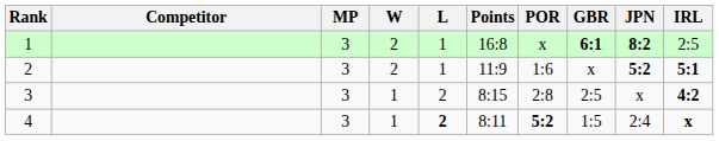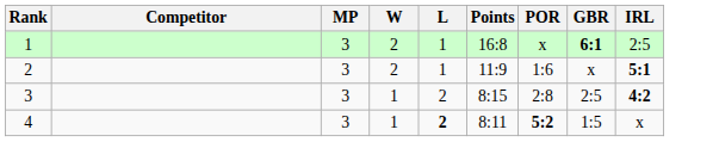 <table class="wikitable" style="text-align:center">
 <tr>
 <th>Rank</th>
 <th style="width:16em">Competitor</th>
 <th style="width:2.5em">MP</th>
 <th style="width:2.5em">W</th>
 <th style="width:2.5em">L</th>
 <th>Points</th>
 <th style="width:2.5em">POR</th>
 <th style="width:2.5em">GBR</th>
-<th style="width:2.5em">JPN</th>
 <th style="width:2.5em">IRL</th>
 </tr>
 <tr style="background:#cfc;">
 <td>1</td>
 <td style="text-align:left"></td>
 <td>3</td>
 <td>2</td>
 <td>1</td>
 <td>16:8</td>
 <td>x</td>
 <td><strong>6:1</strong></td>
-<td><strong>8:2</strong></td>
 <td>2:5</td>
 </tr>
 <tr>
 <td>2</td>
 <td style="text-align:left"></td>
 <td>3</td>
 <td>2</td>
 <td>1</td>
 <td>11:9</td>
 <td>1:6</td>
 <td>x</td>
-<td><strong>5:2</strong></td>
 <td><strong>5:1</strong></td>
 </tr>
 <tr>
 <td>3</td>
 <td style="text-align:left"></td>
 <td>3</td>
 <td>1</td>
 <td>2</td>
 <td>8:15</td>
 <td>2:8</td>
 <td>2:5</td>
-<td>x</td>
 <td><strong>4:2</strong></td>
 </tr>
 <tr>
 <td>4</td>
 <td style="text-align:left"></td>
 <td>3</td>
 <td>1</td>
 <td><strong>2</strong></td>
 <td>8:11</td>
 <td><strong>5:2</strong></td>
 <td>1:5</td>
-<td>2:4</td>
-<td><strong>x</strong></td>
+<td>x</td>
 </tr>
 </table>
